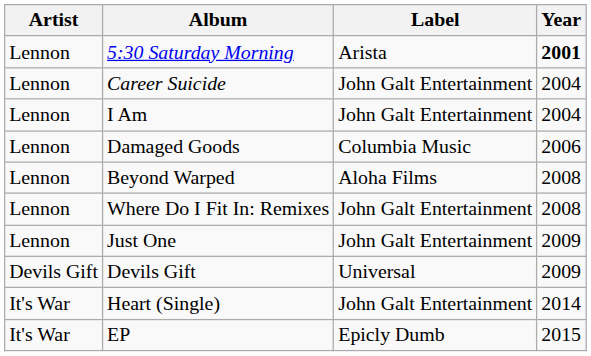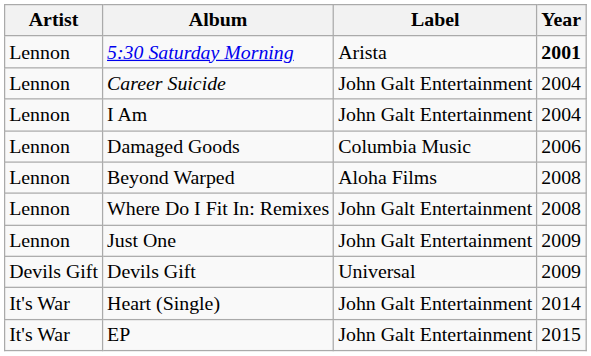 <table class="wikitable">
 <tr>
 <th>Artist</th>
 <th>Album</th>
 <th>Label</th>
 <th>Year</th>
 </tr>
 <tr>
 <td>Lennon</td>
 <td><em><a href='#'>5:30 Saturday Morning</a></em></td>
 <td>Arista</td>
 <td><strong>2001</strong></td>
 </tr>
 <tr>
 <td>Lennon</td>
 <td><em>Career Suicide</em></td>
 <td>John Galt Entertainment</td>
 <td>2004</td>
 </tr>
 <tr>
 <td>Lennon</td>
 <td>I Am</td>
 <td>John Galt Entertainment</td>
 <td>2004</td>
 </tr>
 <tr>
 <td>Lennon</td>
 <td>Damaged Goods</td>
 <td>Columbia Music</td>
 <td>2006</td>
 </tr>
 <tr>
 <td>Lennon</td>
 <td>Beyond Warped</td>
 <td>Aloha Films</td>
 <td>2008</td>
 </tr>
 <tr>
 <td>Lennon</td>
 <td>Where Do I Fit In: Remixes</td>
 <td>John Galt Entertainment</td>
 <td>2008</td>
 </tr>
 <tr>
 <td>Lennon</td>
 <td>Just One</td>
 <td>John Galt Entertainment</td>
 <td>2009</td>
 </tr>
 <tr>
 <td>Devils Gift</td>
 <td>Devils Gift</td>
 <td>Universal</td>
 <td>2009</td>
 </tr>
 <tr>
 <td>It's War</td>
 <td>Heart (Single)</td>
 <td>John Galt Entertainment</td>
 <td>2014</td>
 </tr>
 <tr>
 <td>It's War</td>
 <td>EP</td>
-<td>Epicly Dumb</td>
+<td>John Galt Entertainment</td>
 <td>2015</td>
 </tr>
 </table>
